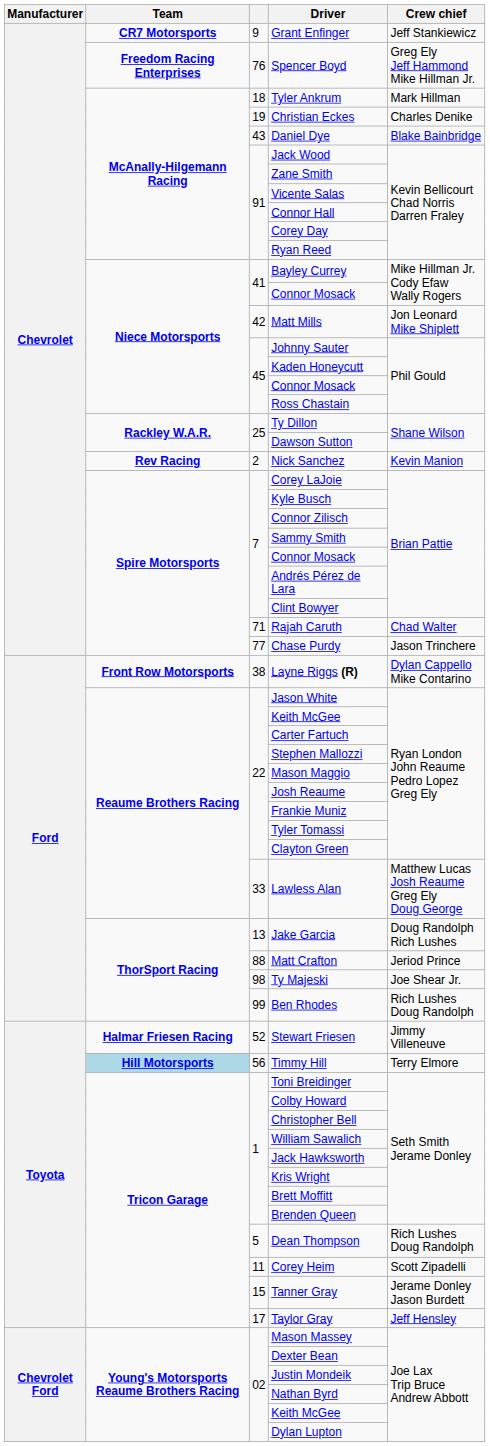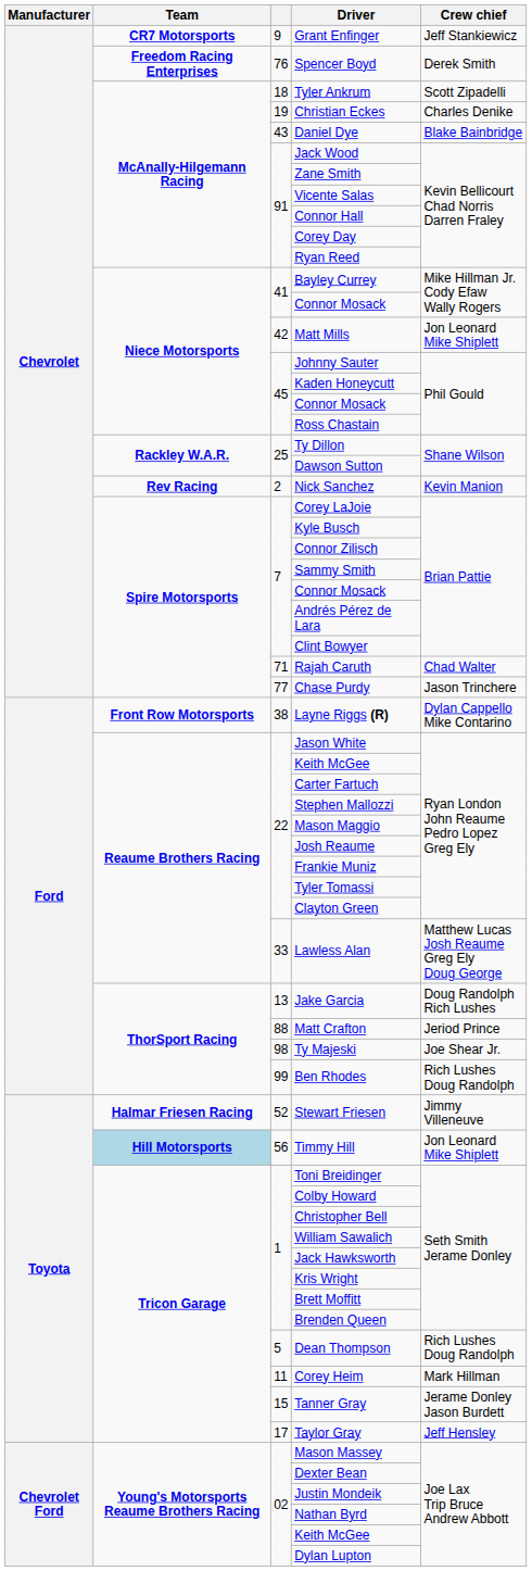 <table class="wikitable" style="font-size: 95%;">
 <tr>
 <th>Manufacturer</th>
 <th>Team</th>
 <th></th>
 <th>Driver</th>
 <th>Crew chief</th>
 </tr>
 <tr>
 <th rowspan="30"><a href='#'>Chevrolet</a></th>
 <td style="text-align:center;"><strong><a href='#'>CR7 Motorsports</a></strong></td>
 <td>9</td>
 <td><a href='#'>Grant Enfinger</a></td>
 <td>Jeff Stankiewicz</td>
 </tr>
 <tr>
 <td style="text-align:center;"><strong><a href='#'>Freedom Racing Enterprises</a></strong></td>
 <td>76</td>
 <td><a href='#'>Spencer Boyd</a></td>
-<td>Greg Ely <small></small><br><a href='#'>Jeff Hammond</a> <small></small><br>Mike Hillman Jr. <small></small></td>
+<td>Derek Smith</td>
 </tr>
 <tr>
 <td rowspan=9 style="text-align:center;"><strong><a href='#'>McAnally-Hilgemann Racing</a></strong></td>
 <td>18</td>
 <td><a href='#'>Tyler Ankrum</a></td>
-<td>Mark Hillman</td>
+<td>Scott Zipadelli</td>
 </tr>
 <tr>
 <td>19</td>
 <td><a href='#'>Christian Eckes</a></td>
 <td>Charles Denike</td>
 </tr>
 <tr>
 <td>43</td>
 <td><a href='#'>Daniel Dye</a></td>
 <td><a href='#'>Blake Bainbridge</a></td>
 </tr>
 <tr>
 <td rowspan="6">91</td>
 <td><a href='#'>Jack Wood</a> <small></small></td>
 <td rowspan="6">Kevin Bellicourt <small></small> <br> Chad Norris <small></small> <br> Darren Fraley <small></small></td>
 </tr>
 <tr>
 <td><a href='#'>Zane Smith</a> <small></small></td>
 </tr>
 <tr>
 <td><a href='#'>Vicente Salas</a> <small></small></td>
 </tr>
 <tr>
 <td><a href='#'>Connor Hall</a> <small></small></td>
 </tr>
 <tr>
 <td><a href='#'>Corey Day</a> <small></small></td>
 </tr>
 <tr>
 <td><a href='#'>Ryan Reed</a> <small></small></td>
 </tr>
 <tr>
 <td rowspan="7" style="text-align:center;"><strong><a href='#'>Niece Motorsports</a></strong></td>
 <td rowspan="2">41</td>
 <td><a href='#'>Bayley Currey</a> <small></small></td>
 <td rowspan="2">Mike Hillman Jr. <small></small><br> Cody Efaw <small></small><br> Wally Rogers <small></small></td>
 </tr>
 <tr>
 <td><a href='#'>Connor Mosack</a> <small></small></td>
 </tr>
 <tr>
 <td>42</td>
 <td><a href='#'>Matt Mills</a></td>
 <td>Jon Leonard <small></small> <br> <a href='#'>Mike Shiplett</a> <small></small></td>
 </tr>
 <tr>
 <td rowspan="4">45</td>
 <td><a href='#'>Johnny Sauter</a> <small></small></td>
 <td rowspan="4">Phil Gould</td>
 </tr>
 <tr>
 <td><a href='#'>Kaden Honeycutt</a> <small></small></td>
 </tr>
 <tr>
 <td><a href='#'>Connor Mosack</a> <small></small></td>
 </tr>
 <tr>
 <td><a href='#'>Ross Chastain</a> <small></small></td>
 </tr>
 <tr>
 <td rowspan="2" style="text-align:center;"><strong><a href='#'>Rackley W.A.R.</a></strong></td>
 <td rowspan="2">25</td>
 <td><a href='#'>Ty Dillon</a> <small></small></td>
 <td rowspan="2"><a href='#'>Shane Wilson</a></td>
 </tr>
 <tr>
 <td><a href='#'>Dawson Sutton</a> <small></small></td>
 </tr>
 <tr>
 <td style="text-align:center;"><strong><a href='#'>Rev Racing</a></strong></td>
 <td>2</td>
 <td><a href='#'>Nick Sanchez</a></td>
 <td><a href='#'>Kevin Manion</a></td>
 </tr>
 <tr>
 <td rowspan="9" style="text-align:center;"><strong><a href='#'>Spire Motorsports</a></strong></td>
 <td rowspan="7">7</td>
 <td><a href='#'>Corey LaJoie</a> <small></small></td>
 <td rowspan="7"><a href='#'>Brian Pattie</a></td>
 </tr>
 <tr>
 <td><a href='#'>Kyle Busch</a> <small></small></td>
 </tr>
 <tr>
 <td><a href='#'>Connor Zilisch</a> <small></small></td>
 </tr>
 <tr>
 <td><a href='#'>Sammy Smith</a> <small></small></td>
 </tr>
 <tr>
 <td><a href='#'>Connor Mosack</a> <small></small></td>
 </tr>
 <tr>
 <td><a href='#'>Andrés Pérez de Lara</a> <small></small></td>
 </tr>
 <tr>
 <td><a href='#'>Clint Bowyer</a> <small></small></td>
 </tr>
 <tr>
 <td>71</td>
 <td><a href='#'>Rajah Caruth</a></td>
 <td><a href='#'>Chad Walter</a></td>
 </tr>
 <tr>
 <td>77</td>
 <td><a href='#'>Chase Purdy</a></td>
 <td>Jason Trinchere</td>
 </tr>
 <tr>
 <th rowspan=15><a href='#'>Ford</a></th>
 <td style="text-align:center;"><strong><a href='#'>Front Row Motorsports</a></strong></td>
 <td>38</td>
 <td><a href='#'>Layne Riggs</a> <strong>(R)</strong></td>
 <td><a href='#'>Dylan Cappello</a> <small></small><br> Mike Contarino <small></small></td>
 </tr>
 <tr>
 <td rowspan=10 style="text-align:center;"><strong><a href='#'>Reaume Brothers Racing</a></strong></td>
 <td rowspan=9>22</td>
 <td><a href='#'>Jason White</a> <small></small></td>
 <td rowspan=9>Ryan London <small></small> <br> John Reaume <small></small> <br> Pedro Lopez <small></small> <br> Greg Ely <small></small></td>
 </tr>
 <tr>
 <td><a href='#'>Keith McGee</a> <small></small></td>
 </tr>
 <tr>
 <td><a href='#'>Carter Fartuch</a> <small></small></td>
 </tr>
 <tr>
 <td><a href='#'>Stephen Mallozzi</a> <small></small></td>
 </tr>
 <tr>
 <td><a href='#'>Mason Maggio</a> <small></small></td>
 </tr>
 <tr>
 <td><a href='#'>Josh Reaume</a> <small></small></td>
 </tr>
 <tr>
 <td><a href='#'>Frankie Muniz</a> <small></small></td>
 </tr>
 <tr>
 <td><a href='#'>Tyler Tomassi</a> <small></small></td>
 </tr>
 <tr>
 <td><a href='#'>Clayton Green</a> <small></small></td>
 </tr>
 <tr>
 <td>33</td>
 <td><a href='#'>Lawless Alan</a></td>
 <td>Matthew Lucas <small></small> <br> <a href='#'>Josh Reaume</a> <small></small> <br> Greg Ely <small></small> <br> <a href='#'>Doug George</a> <small></small></td>
 </tr>
 <tr>
 <td rowspan="4" style="text-align:center;"><strong><a href='#'>ThorSport Racing</a></strong></td>
 <td>13</td>
 <td><a href='#'>Jake Garcia</a></td>
 <td>Doug Randolph <small></small> <br> Rich Lushes <small></small></td>
 </tr>
 <tr>
 <td>88</td>
 <td><a href='#'>Matt Crafton</a></td>
 <td>Jeriod Prince</td>
 </tr>
 <tr>
 <td>98</td>
 <td><a href='#'>Ty Majeski</a></td>
 <td>Joe Shear Jr.</td>
 </tr>
 <tr>
 <td>99</td>
 <td><a href='#'>Ben Rhodes</a></td>
 <td>Rich Lushes <small></small> <br> Doug Randolph <small></small></td>
 </tr>
 <tr>
 <th rowspan="14"><a href='#'>Toyota</a></th>
 <td style="text-align:center;"><strong><a href='#'>Halmar Friesen Racing</a></strong></td>
 <td>52</td>
 <td><a href='#'>Stewart Friesen</a></td>
 <td>Jimmy Villeneuve</td>
 </tr>
 <tr>
 <td style="background: lightblue; text-align:center;"><strong><a href='#'>Hill Motorsports</a></strong></td>
 <td>56</td>
 <td><a href='#'>Timmy Hill</a></td>
-<td>Terry Elmore</td>
+<td>Jon Leonard <small></small> <br> <a href='#'>Mike Shiplett</a> <small></small></td>
 </tr>
 <tr>
 <td rowspan="12" style="text-align:center;"><strong><a href='#'>Tricon Garage</a></strong></td>
 <td rowspan="8">1</td>
 <td><a href='#'>Toni Breidinger</a> <small></small></td>
 <td rowspan="8">Seth Smith <small></small> <br> Jerame Donley <small></small></td>
 </tr>
 <tr>
 <td><a href='#'>Colby Howard</a> <small></small></td>
 </tr>
 <tr>
 <td><a href='#'>Christopher Bell</a> <small></small></td>
 </tr>
 <tr>
 <td><a href='#'>William Sawalich</a> <small></small></td>
 </tr>
 <tr>
 <td><a href='#'>Jack Hawksworth</a> <small></small></td>
 </tr>
 <tr>
 <td><a href='#'>Kris Wright</a> <small></small></td>
 </tr>
 <tr>
 <td><a href='#'>Brett Moffitt</a> <small></small></td>
 </tr>
 <tr>
 <td><a href='#'>Brenden Queen</a> <small></small></td>
 </tr>
 <tr>
 <td>5</td>
 <td><a href='#'>Dean Thompson</a></td>
 <td>Rich Lushes <small></small> <br> Doug Randolph <small></small></td>
 </tr>
 <tr>
 <td>11</td>
 <td><a href='#'>Corey Heim</a></td>
-<td>Scott Zipadelli</td>
+<td>Mark Hillman</td>
 </tr>
 <tr>
 <td>15</td>
 <td><a href='#'>Tanner Gray</a></td>
 <td>Jerame Donley <small></small> <br> Jason Burdett <small></small></td>
 </tr>
 <tr>
 <td>17</td>
 <td><a href='#'>Taylor Gray</a></td>
 <td><a href='#'>Jeff Hensley</a></td>
 </tr>
 <tr>
 <th rowspan=6><a href='#'>Chevrolet</a> <small></small> <br> <a href='#'>Ford</a> <small></small></th>
 <td rowspan=6 style="text-align:center;"><strong><a href='#'>Young's Motorsports</a></strong> <small></small> <br> <strong><a href='#'>Reaume Brothers Racing</a></strong> <small></small></td>
 <td rowspan=6>02</td>
 <td><a href='#'>Mason Massey</a> <small></small></td>
 <td rowspan=6>Joe Lax <small></small> <br> Trip Bruce <small></small> <br> Andrew Abbott <small></small></td>
 </tr>
 <tr>
 <td><a href='#'>Dexter Bean</a> <small></small></td>
 </tr>
 <tr>
 <td><a href='#'>Justin Mondeik</a> <small></small></td>
 </tr>
 <tr>
 <td><a href='#'>Nathan Byrd</a> <small></small></td>
 </tr>
 <tr>
 <td><a href='#'>Keith McGee</a> <small></small></td>
 </tr>
 <tr>
 <td><a href='#'>Dylan Lupton</a> <small></small></td>
 </tr>
 </table>
